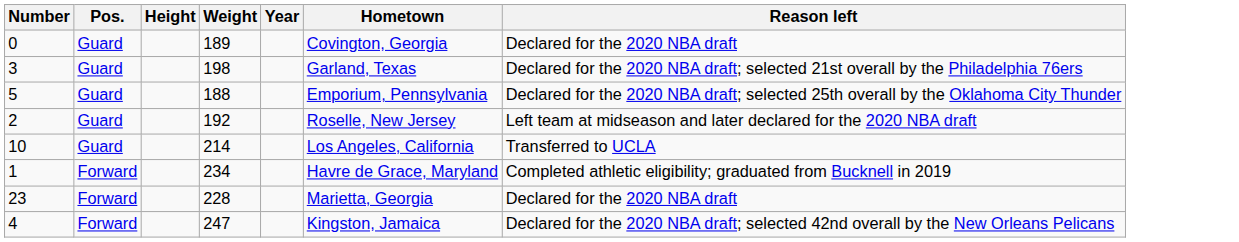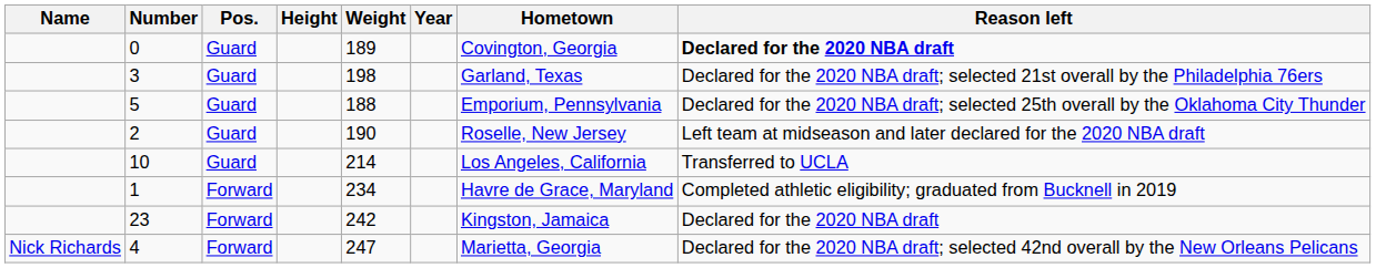 <table class="wikitable sortable">
 <tr>
+<th>Name</th>
 <th>Number</th>
 <th>Pos.</th>
 <th>Height</th>
 <th>Weight</th>
 <th>Year</th>
 <th>Hometown</th>
 <th class="unsortable">Reason left</th>
 </tr>
 <tr>
+<td></td>
 <td>0</td>
 <td><a href='#'>Guard</a></td>
 <td></td>
 <td>189</td>
 <td></td>
 <td><a href='#'>Covington, Georgia</a></td>
-<td>Declared for the <a href='#'>2020 NBA draft</a></td>
+<td><strong>Declared for the <a href='#'>2020 NBA draft</a></strong></td>
 </tr>
 <tr>
+<td></td>
 <td>3</td>
 <td><a href='#'>Guard</a></td>
 <td></td>
 <td>198</td>
 <td></td>
 <td><a href='#'>Garland, Texas</a></td>
 <td>Declared for the <a href='#'>2020 NBA draft</a>; selected 21st overall by the <a href='#'>Philadelphia 76ers</a></td>
 </tr>
 <tr>
+<td></td>
 <td>5</td>
 <td><a href='#'>Guard</a></td>
 <td></td>
 <td>188</td>
 <td></td>
 <td><a href='#'>Emporium, Pennsylvania</a></td>
 <td>Declared for the <a href='#'>2020 NBA draft</a>; selected 25th overall by the <a href='#'>Oklahoma City Thunder</a></td>
 </tr>
 <tr>
+<td></td>
 <td>2</td>
 <td><a href='#'>Guard</a></td>
 <td></td>
-<td>192</td>
+<td>190</td>
 <td></td>
 <td><a href='#'>Roselle, New Jersey</a></td>
 <td>Left team at midseason and later declared for the <a href='#'>2020 NBA draft</a></td>
 </tr>
 <tr>
+<td></td>
 <td>10</td>
 <td><a href='#'>Guard</a></td>
 <td></td>
 <td>214</td>
 <td></td>
 <td><a href='#'>Los Angeles, California</a></td>
 <td>Transferred to <a href='#'>UCLA</a></td>
 </tr>
 <tr>
+<td></td>
 <td>1</td>
 <td><a href='#'>Forward</a></td>
 <td></td>
 <td>234</td>
 <td></td>
 <td><a href='#'>Havre de Grace, Maryland</a></td>
 <td>Completed athletic eligibility; graduated from <a href='#'>Bucknell</a> in 2019</td>
 </tr>
 <tr>
+<td></td>
 <td>23</td>
 <td><a href='#'>Forward</a></td>
 <td></td>
-<td>228</td>
+<td>242</td>
 <td></td>
-<td><a href='#'>Marietta, Georgia</a></td>
+<td><a href='#'>Kingston, Jamaica</a></td>
 <td>Declared for the <a href='#'>2020 NBA draft</a></td>
 </tr>
 <tr>
+<td><a href='#'>Nick Richards</a></td>
 <td>4</td>
 <td><a href='#'>Forward</a></td>
 <td></td>
 <td>247</td>
 <td></td>
-<td><a href='#'>Kingston, Jamaica</a></td>
+<td><a href='#'>Marietta, Georgia</a></td>
 <td>Declared for the <a href='#'>2020 NBA draft</a>; selected 42nd overall by the <a href='#'>New Orleans Pelicans</a></td>
 </tr>
 </table>
